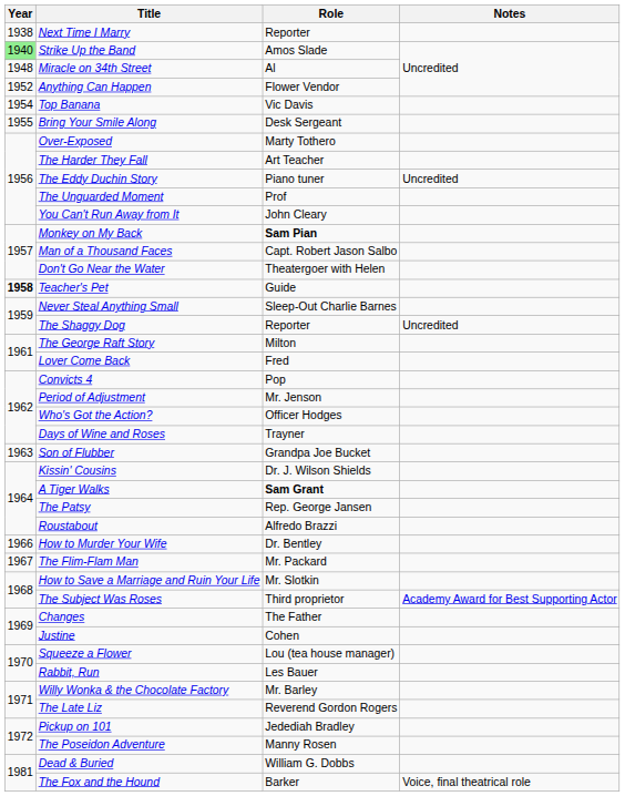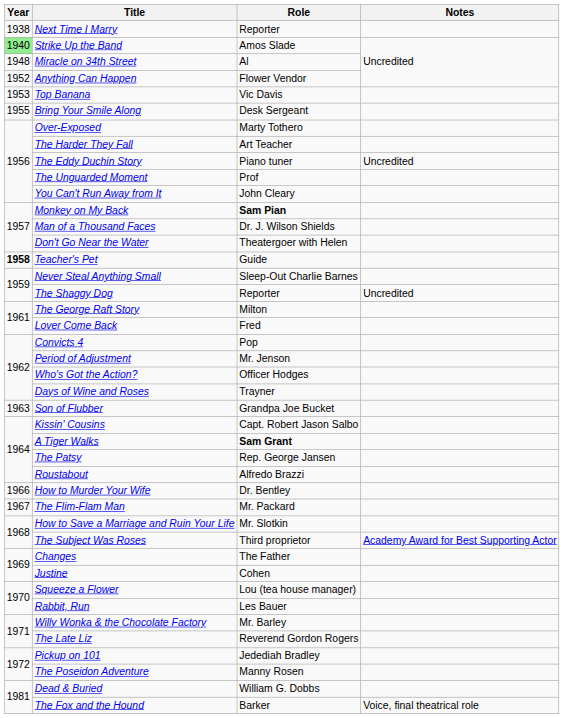 <table class="wikitable">
 <tr>
 <th>Year</th>
 <th>Title</th>
 <th>Role</th>
 <th>Notes</th>
 </tr>
 <tr>
 <td>1938</td>
 <td><em><a href='#'>Next Time I Marry</a></em></td>
 <td>Reporter</td>
 <td></td>
 </tr>
 <tr>
 <td style="background: lightgreen;">1940</td>
 <td><em><a href='#'>Strike Up the Band</a></em></td>
 <td>Amos Slade</td>
 <td rowspan="3">Uncredited</td>
 </tr>
 <tr>
 <td>1948</td>
 <td><em><a href='#'>Miracle on 34th Street</a></em></td>
 <td>Al</td>
 </tr>
 <tr>
 <td>1952</td>
 <td><em><a href='#'>Anything Can Happen</a></em></td>
 <td>Flower Vendor</td>
 </tr>
 <tr>
-<td>1954</td>
+<td>1953</td>
 <td><em><a href='#'>Top Banana</a></em></td>
 <td>Vic Davis</td>
 <td></td>
 </tr>
 <tr>
 <td>1955</td>
 <td><em><a href='#'>Bring Your Smile Along</a></em></td>
 <td>Desk Sergeant</td>
 <td></td>
 </tr>
 <tr>
 <td rowspan="5">1956</td>
 <td><em><a href='#'>Over-Exposed</a></em></td>
 <td>Marty Tothero</td>
 <td></td>
 </tr>
 <tr>
 <td><em><a href='#'>The Harder They Fall</a></em></td>
 <td>Art Teacher</td>
 <td></td>
 </tr>
 <tr>
 <td><em><a href='#'>The Eddy Duchin Story</a></em></td>
 <td>Piano tuner</td>
 <td>Uncredited</td>
 </tr>
 <tr>
 <td><em><a href='#'>The Unguarded Moment</a></em></td>
 <td>Prof</td>
 <td></td>
 </tr>
 <tr>
 <td><em><a href='#'>You Can't Run Away from It</a></em></td>
 <td>John Cleary</td>
 <td></td>
 </tr>
 <tr>
 <td rowspan="3">1957</td>
 <td><em><a href='#'>Monkey on My Back</a></em></td>
 <td><strong>Sam Pian</strong></td>
 <td></td>
 </tr>
 <tr>
 <td><em><a href='#'>Man of a Thousand Faces</a></em></td>
-<td>Capt. Robert Jason Salbo</td>
+<td>Dr. J. Wilson Shields</td>
 <td></td>
 </tr>
 <tr>
 <td><em><a href='#'>Don't Go Near the Water</a></em></td>
 <td>Theatergoer with Helen</td>
 <td></td>
 </tr>
 <tr>
 <td><strong>1958</strong></td>
 <td><em><a href='#'>Teacher's Pet</a></em></td>
 <td>Guide</td>
 <td></td>
 </tr>
 <tr>
 <td rowspan="2">1959</td>
 <td><em><a href='#'>Never Steal Anything Small</a></em></td>
 <td>Sleep-Out Charlie Barnes</td>
 <td></td>
 </tr>
 <tr>
 <td><em><a href='#'>The Shaggy Dog</a></em></td>
 <td>Reporter</td>
 <td>Uncredited</td>
 </tr>
 <tr>
 <td rowspan="2">1961</td>
 <td><em><a href='#'>The George Raft Story</a></em></td>
 <td>Milton</td>
 <td></td>
 </tr>
 <tr>
 <td><em><a href='#'>Lover Come Back</a></em></td>
 <td>Fred</td>
 <td></td>
 </tr>
 <tr>
 <td rowspan="4">1962</td>
 <td><em><a href='#'>Convicts 4</a></em></td>
 <td>Pop</td>
 <td></td>
 </tr>
 <tr>
 <td><em><a href='#'>Period of Adjustment</a></em></td>
 <td>Mr. Jenson</td>
 <td></td>
 </tr>
 <tr>
 <td><em><a href='#'>Who's Got the Action?</a></em></td>
 <td>Officer Hodges</td>
 <td></td>
 </tr>
 <tr>
 <td><em><a href='#'>Days of Wine and Roses</a></em></td>
 <td>Trayner</td>
 <td></td>
 </tr>
 <tr>
 <td>1963</td>
 <td><em><a href='#'>Son of Flubber</a></em></td>
 <td>Grandpa Joe Bucket</td>
 <td></td>
 </tr>
 <tr>
 <td rowspan="4">1964</td>
 <td><em><a href='#'>Kissin' Cousins</a></em></td>
-<td>Dr. J. Wilson Shields</td>
+<td>Capt. Robert Jason Salbo</td>
 <td></td>
 </tr>
 <tr>
 <td><em><a href='#'>A Tiger Walks</a></em></td>
 <td><strong>Sam Grant</strong></td>
 <td></td>
 </tr>
 <tr>
 <td><em><a href='#'>The Patsy</a></em></td>
 <td>Rep. George Jansen</td>
 <td></td>
 </tr>
 <tr>
 <td><em><a href='#'>Roustabout</a></em></td>
 <td>Alfredo Brazzi</td>
 <td></td>
 </tr>
 <tr>
 <td>1966</td>
 <td><em><a href='#'>How to Murder Your Wife</a></em></td>
 <td>Dr. Bentley</td>
 <td></td>
 </tr>
 <tr>
 <td>1967</td>
 <td><em><a href='#'>The Flim-Flam Man</a></em></td>
 <td>Mr. Packard</td>
 <td></td>
 </tr>
 <tr>
 <td rowspan="2">1968</td>
 <td><em><a href='#'>How to Save a Marriage and Ruin Your Life</a></em></td>
 <td>Mr. Slotkin</td>
 <td></td>
 </tr>
 <tr>
 <td><em><a href='#'>The Subject Was Roses</a></em></td>
 <td>Third proprietor</td>
 <td><a href='#'>Academy Award for Best Supporting Actor</a></td>
 </tr>
 <tr>
 <td rowspan="2">1969</td>
 <td><em><a href='#'>Changes</a></em></td>
 <td>The Father</td>
 <td></td>
 </tr>
 <tr>
 <td><em><a href='#'>Justine</a></em></td>
 <td>Cohen</td>
 <td></td>
 </tr>
 <tr>
 <td rowspan="2">1970</td>
 <td><em><a href='#'>Squeeze a Flower</a></em></td>
 <td>Lou (tea house manager)</td>
 <td></td>
 </tr>
 <tr>
 <td><em><a href='#'>Rabbit, Run</a></em></td>
 <td>Les Bauer</td>
 <td></td>
 </tr>
 <tr>
 <td rowspan="2">1971</td>
 <td><em><a href='#'>Willy Wonka & the Chocolate Factory</a></em></td>
 <td>Mr. Barley</td>
 <td></td>
 </tr>
 <tr>
 <td><em><a href='#'>The Late Liz</a></em></td>
 <td>Reverend Gordon Rogers</td>
 <td></td>
 </tr>
 <tr>
 <td rowspan="2">1972</td>
 <td><em><a href='#'>Pickup on 101</a></em></td>
 <td>Jedediah Bradley</td>
 <td></td>
 </tr>
 <tr>
 <td><em><a href='#'>The Poseidon Adventure</a></em></td>
 <td>Manny Rosen</td>
 <td></td>
 </tr>
 <tr>
 <td rowspan="2">1981</td>
 <td><em><a href='#'>Dead & Buried</a></em></td>
 <td>William G. Dobbs</td>
 <td></td>
 </tr>
 <tr>
 <td><em><a href='#'>The Fox and the Hound</a></em></td>
 <td>Barker</td>
 <td>Voice, final theatrical role</td>
 </tr>
 </table>
